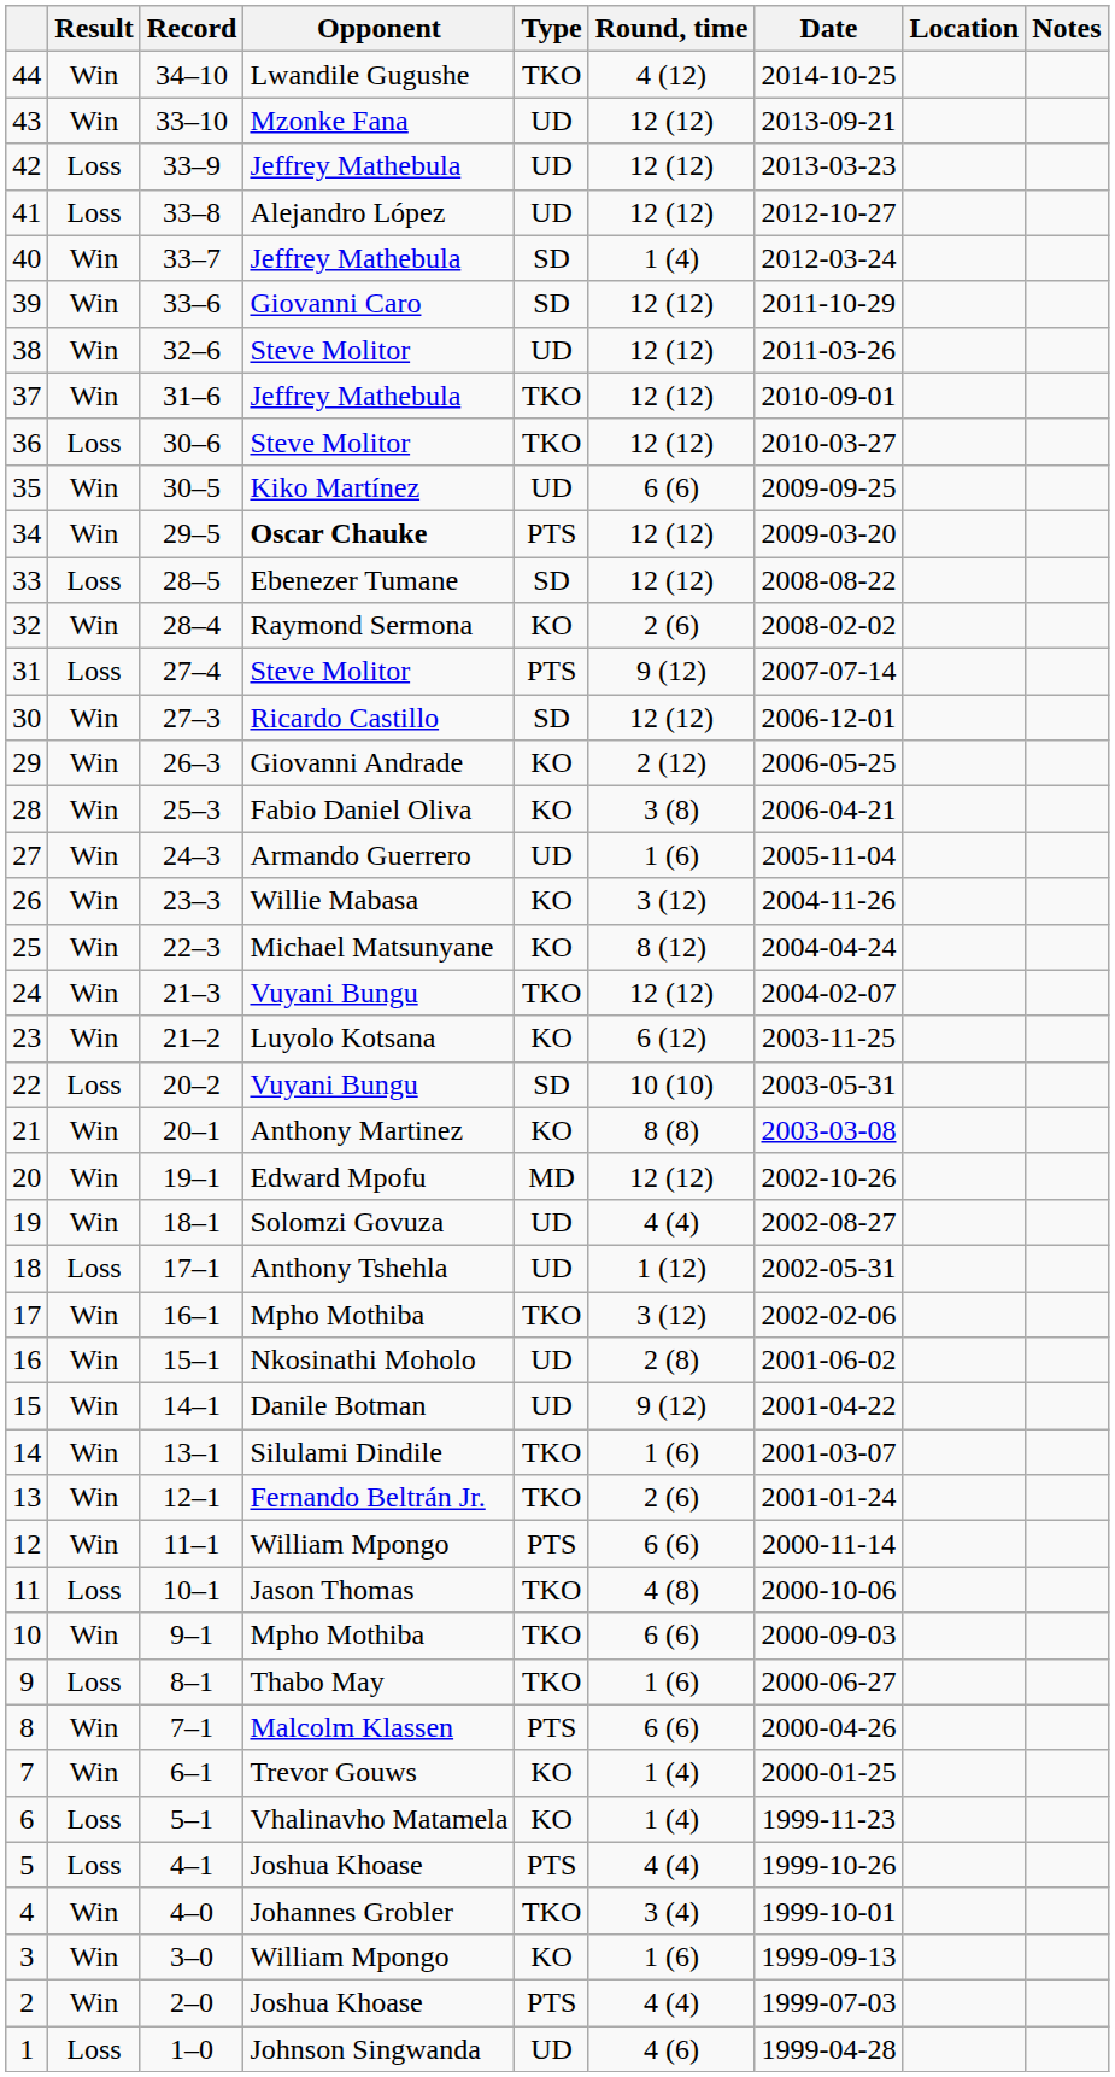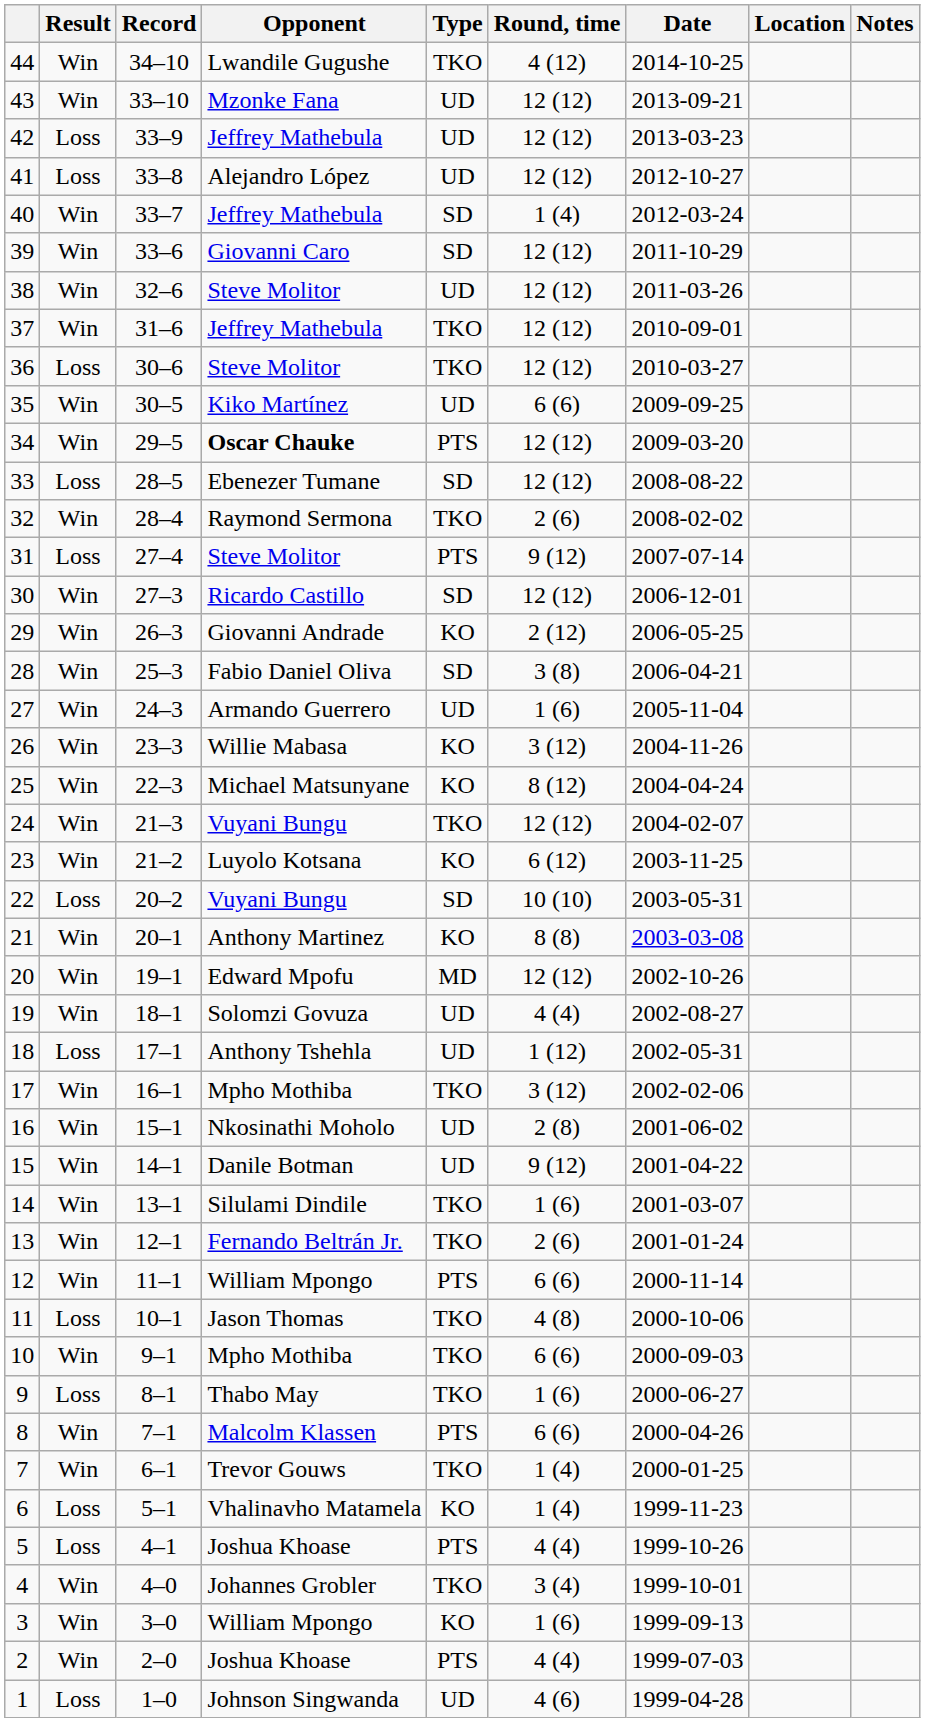 <table class=wikitable style=text-align:center>
 <tr>
 <th></th>
 <th>Result</th>
 <th>Record</th>
 <th>Opponent</th>
 <th>Type</th>
 <th>Round, time</th>
 <th>Date</th>
 <th>Location</th>
 <th>Notes</th>
 </tr>
 <tr>
 <td>44</td>
 <td>Win</td>
 <td>34–10</td>
 <td align=left>Lwandile Gugushe</td>
 <td>TKO</td>
 <td>4 (12)</td>
 <td>2014-10-25</td>
 <td align=left></td>
 <td align=left></td>
 </tr>
 <tr>
 <td>43</td>
 <td>Win</td>
 <td>33–10</td>
 <td align=left><a href='#'>Mzonke Fana</a></td>
 <td>UD</td>
 <td>12 (12)</td>
 <td>2013-09-21</td>
 <td align=left></td>
 <td align=left></td>
 </tr>
 <tr>
 <td>42</td>
 <td>Loss</td>
 <td>33–9</td>
 <td align=left><a href='#'>Jeffrey Mathebula</a></td>
 <td>UD</td>
 <td>12 (12)</td>
 <td>2013-03-23</td>
 <td align=left></td>
 <td align=left></td>
 </tr>
 <tr>
 <td>41</td>
 <td>Loss</td>
 <td>33–8</td>
 <td align=left>Alejandro López</td>
 <td>UD</td>
 <td>12 (12)</td>
 <td>2012-10-27</td>
 <td align=left></td>
 <td align=left></td>
 </tr>
 <tr>
 <td>40</td>
 <td>Win</td>
 <td>33–7</td>
 <td align=left><a href='#'>Jeffrey Mathebula</a></td>
 <td>SD</td>
 <td>1 (4)</td>
 <td>2012-03-24</td>
 <td align=left></td>
 <td align=left></td>
 </tr>
 <tr>
 <td>39</td>
 <td>Win</td>
 <td>33–6</td>
 <td align=left><a href='#'>Giovanni Caro</a></td>
 <td>SD</td>
 <td>12 (12)</td>
 <td>2011-10-29</td>
 <td align=left></td>
 <td align=left></td>
 </tr>
 <tr>
 <td>38</td>
 <td>Win</td>
 <td>32–6</td>
 <td align=left><a href='#'>Steve Molitor</a></td>
 <td>UD</td>
 <td>12 (12)</td>
 <td>2011-03-26</td>
 <td align=left></td>
 <td align=left></td>
 </tr>
 <tr>
 <td>37</td>
 <td>Win</td>
 <td>31–6</td>
 <td align=left><a href='#'>Jeffrey Mathebula</a></td>
 <td>TKO</td>
 <td>12 (12)</td>
 <td>2010-09-01</td>
 <td align=left></td>
 <td align=left></td>
 </tr>
 <tr>
 <td>36</td>
 <td>Loss</td>
 <td>30–6</td>
 <td align=left><a href='#'>Steve Molitor</a></td>
 <td>TKO</td>
 <td>12 (12)</td>
 <td>2010-03-27</td>
 <td align=left></td>
 <td align=left></td>
 </tr>
 <tr>
 <td>35</td>
 <td>Win</td>
 <td>30–5</td>
 <td align=left><a href='#'>Kiko Martínez</a></td>
 <td>UD</td>
 <td>6 (6)</td>
 <td>2009-09-25</td>
 <td align=left></td>
 <td align=left></td>
 </tr>
 <tr>
 <td>34</td>
 <td>Win</td>
 <td>29–5</td>
 <td align=left><strong>Oscar Chauke</strong></td>
 <td>PTS</td>
 <td>12 (12)</td>
 <td>2009-03-20</td>
 <td align=left></td>
 <td align=left></td>
 </tr>
 <tr>
 <td>33</td>
 <td>Loss</td>
 <td>28–5</td>
 <td align=left>Ebenezer Tumane</td>
 <td>SD</td>
 <td>12 (12)</td>
 <td>2008-08-22</td>
 <td align=left></td>
 <td align=left></td>
 </tr>
 <tr>
 <td>32</td>
 <td>Win</td>
 <td>28–4</td>
 <td align=left>Raymond Sermona</td>
-<td>KO</td>
+<td>TKO</td>
 <td>2 (6)</td>
 <td>2008-02-02</td>
 <td align=left></td>
 <td align=left></td>
 </tr>
 <tr>
 <td>31</td>
 <td>Loss</td>
 <td>27–4</td>
 <td align=left><a href='#'>Steve Molitor</a></td>
 <td>PTS</td>
 <td>9 (12)</td>
 <td>2007-07-14</td>
 <td align=left></td>
 <td align=left></td>
 </tr>
 <tr>
 <td>30</td>
 <td>Win</td>
 <td>27–3</td>
 <td align=left><a href='#'>Ricardo Castillo</a></td>
 <td>SD</td>
 <td>12 (12)</td>
 <td>2006-12-01</td>
 <td align=left></td>
 <td align=left></td>
 </tr>
 <tr>
 <td>29</td>
 <td>Win</td>
 <td>26–3</td>
 <td align=left>Giovanni Andrade</td>
 <td>KO</td>
 <td>2 (12)</td>
 <td>2006-05-25</td>
 <td align=left></td>
 <td align=left></td>
 </tr>
 <tr>
 <td>28</td>
 <td>Win</td>
 <td>25–3</td>
 <td align=left>Fabio Daniel Oliva</td>
-<td>KO</td>
+<td>SD</td>
 <td>3 (8)</td>
 <td>2006-04-21</td>
 <td align=left></td>
 <td align=left></td>
 </tr>
 <tr>
 <td>27</td>
 <td>Win</td>
 <td>24–3</td>
 <td align=left>Armando Guerrero</td>
 <td>UD</td>
 <td>1 (6)</td>
 <td>2005-11-04</td>
 <td align=left></td>
 <td align=left></td>
 </tr>
 <tr>
 <td>26</td>
 <td>Win</td>
 <td>23–3</td>
 <td align=left>Willie Mabasa</td>
 <td>KO</td>
 <td>3 (12)</td>
 <td>2004-11-26</td>
 <td align=left></td>
 <td align=left></td>
 </tr>
 <tr>
 <td>25</td>
 <td>Win</td>
 <td>22–3</td>
 <td align=left>Michael Matsunyane</td>
 <td>KO</td>
 <td>8 (12)</td>
 <td>2004-04-24</td>
 <td align=left></td>
 <td align=left></td>
 </tr>
 <tr>
 <td>24</td>
 <td>Win</td>
 <td>21–3</td>
 <td align=left><a href='#'>Vuyani Bungu</a></td>
 <td>TKO</td>
 <td>12 (12)</td>
 <td>2004-02-07</td>
 <td align=left></td>
 <td align=left></td>
 </tr>
 <tr>
 <td>23</td>
 <td>Win</td>
 <td>21–2</td>
 <td align=left>Luyolo Kotsana</td>
 <td>KO</td>
 <td>6 (12)</td>
 <td>2003-11-25</td>
 <td align=left></td>
 <td align=left></td>
 </tr>
 <tr>
 <td>22</td>
 <td>Loss</td>
 <td>20–2</td>
 <td align=left><a href='#'>Vuyani Bungu</a></td>
 <td>SD</td>
 <td>10 (10)</td>
 <td>2003-05-31</td>
 <td align=left></td>
 <td align=left></td>
 </tr>
 <tr>
 <td>21</td>
 <td>Win</td>
 <td>20–1</td>
 <td align=left>Anthony Martinez</td>
 <td>KO</td>
 <td>8 (8)</td>
 <td><a href='#'>2003-03-08</a></td>
 <td align=left></td>
 <td align=left></td>
 </tr>
 <tr>
 <td>20</td>
 <td>Win</td>
 <td>19–1</td>
 <td align=left>Edward Mpofu</td>
 <td>MD</td>
 <td>12 (12)</td>
 <td>2002-10-26</td>
 <td align=left></td>
 <td align=left></td>
 </tr>
 <tr>
 <td>19</td>
 <td>Win</td>
 <td>18–1</td>
 <td align=left>Solomzi Govuza</td>
 <td>UD</td>
 <td>4 (4)</td>
 <td>2002-08-27</td>
 <td align=left></td>
 <td align=left></td>
 </tr>
 <tr>
 <td>18</td>
 <td>Loss</td>
 <td>17–1</td>
 <td align=left>Anthony Tshehla</td>
 <td>UD</td>
 <td>1 (12)</td>
 <td>2002-05-31</td>
 <td align=left></td>
 <td align=left></td>
 </tr>
 <tr>
 <td>17</td>
 <td>Win</td>
 <td>16–1</td>
 <td align=left>Mpho Mothiba</td>
 <td>TKO</td>
 <td>3 (12)</td>
 <td>2002-02-06</td>
 <td align=left></td>
 <td align=left></td>
 </tr>
 <tr>
 <td>16</td>
 <td>Win</td>
 <td>15–1</td>
 <td align=left>Nkosinathi Moholo</td>
 <td>UD</td>
 <td>2 (8)</td>
 <td>2001-06-02</td>
 <td align=left></td>
 <td align=left></td>
 </tr>
 <tr>
 <td>15</td>
 <td>Win</td>
 <td>14–1</td>
 <td align=left>Danile Botman</td>
 <td>UD</td>
 <td>9 (12)</td>
 <td>2001-04-22</td>
 <td align=left></td>
 <td align=left></td>
 </tr>
 <tr>
 <td>14</td>
 <td>Win</td>
 <td>13–1</td>
 <td align=left>Silulami Dindile</td>
 <td>TKO</td>
 <td>1 (6)</td>
 <td>2001-03-07</td>
 <td align=left></td>
 <td align=left></td>
 </tr>
 <tr>
 <td>13</td>
 <td>Win</td>
 <td>12–1</td>
 <td align=left><a href='#'>Fernando Beltrán Jr.</a></td>
 <td>TKO</td>
 <td>2 (6)</td>
 <td>2001-01-24</td>
 <td align=left></td>
 <td align=left></td>
 </tr>
 <tr>
 <td>12</td>
 <td>Win</td>
 <td>11–1</td>
 <td align=left>William Mpongo</td>
 <td>PTS</td>
 <td>6 (6)</td>
 <td>2000-11-14</td>
 <td align=left></td>
 <td align=left></td>
 </tr>
 <tr>
 <td>11</td>
 <td>Loss</td>
 <td>10–1</td>
 <td align=left>Jason Thomas</td>
 <td>TKO</td>
 <td>4 (8)</td>
 <td>2000-10-06</td>
 <td align=left></td>
 <td align=left></td>
 </tr>
 <tr>
 <td>10</td>
 <td>Win</td>
 <td>9–1</td>
 <td align=left>Mpho Mothiba</td>
 <td>TKO</td>
 <td>6 (6)</td>
 <td>2000-09-03</td>
 <td align=left></td>
 <td align=left></td>
 </tr>
 <tr>
 <td>9</td>
 <td>Loss</td>
 <td>8–1</td>
 <td align=left>Thabo May</td>
 <td>TKO</td>
 <td>1 (6)</td>
 <td>2000-06-27</td>
 <td align=left></td>
 <td align=left></td>
 </tr>
 <tr>
 <td>8</td>
 <td>Win</td>
 <td>7–1</td>
 <td align=left><a href='#'>Malcolm Klassen</a></td>
 <td>PTS</td>
 <td>6 (6)</td>
 <td>2000-04-26</td>
 <td align=left></td>
 <td align=left></td>
 </tr>
 <tr>
 <td>7</td>
 <td>Win</td>
 <td>6–1</td>
 <td align=left>Trevor Gouws</td>
-<td>KO</td>
+<td>TKO</td>
 <td>1 (4)</td>
 <td>2000-01-25</td>
 <td align=left></td>
 <td align=left></td>
 </tr>
 <tr>
 <td>6</td>
 <td>Loss</td>
 <td>5–1</td>
 <td align=left>Vhalinavho Matamela</td>
 <td>KO</td>
 <td>1 (4)</td>
 <td>1999-11-23</td>
 <td align=left></td>
 <td align=left></td>
 </tr>
 <tr>
 <td>5</td>
 <td>Loss</td>
 <td>4–1</td>
 <td align=left>Joshua Khoase</td>
 <td>PTS</td>
 <td>4 (4)</td>
 <td>1999-10-26</td>
 <td align=left></td>
 <td align=left></td>
 </tr>
 <tr>
 <td>4</td>
 <td>Win</td>
 <td>4–0</td>
 <td align=left>Johannes Grobler</td>
 <td>TKO</td>
 <td>3 (4)</td>
 <td>1999-10-01</td>
 <td align=left></td>
 <td align=left></td>
 </tr>
 <tr>
 <td>3</td>
 <td>Win</td>
 <td>3–0</td>
 <td align=left>William Mpongo</td>
 <td>KO</td>
 <td>1 (6)</td>
 <td>1999-09-13</td>
 <td align=left></td>
 <td align=left></td>
 </tr>
 <tr>
 <td>2</td>
 <td>Win</td>
 <td>2–0</td>
 <td align=left>Joshua Khoase</td>
 <td>PTS</td>
 <td>4 (4)</td>
 <td>1999-07-03</td>
 <td align=left></td>
 <td align=left></td>
 </tr>
 <tr>
 <td>1</td>
 <td>Loss</td>
 <td>1–0</td>
 <td align=left>Johnson Singwanda</td>
 <td>UD</td>
 <td>4 (6)</td>
 <td>1999-04-28</td>
 <td align=left></td>
 <td align=left></td>
 </tr>
 </table>
